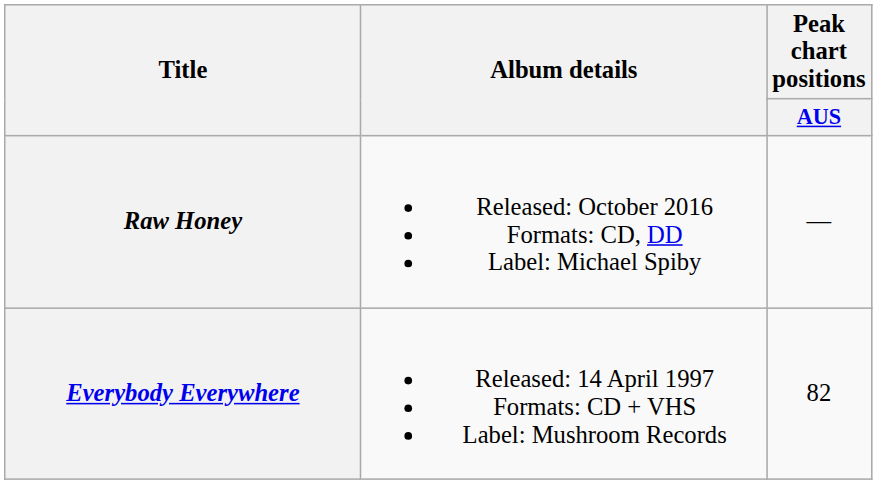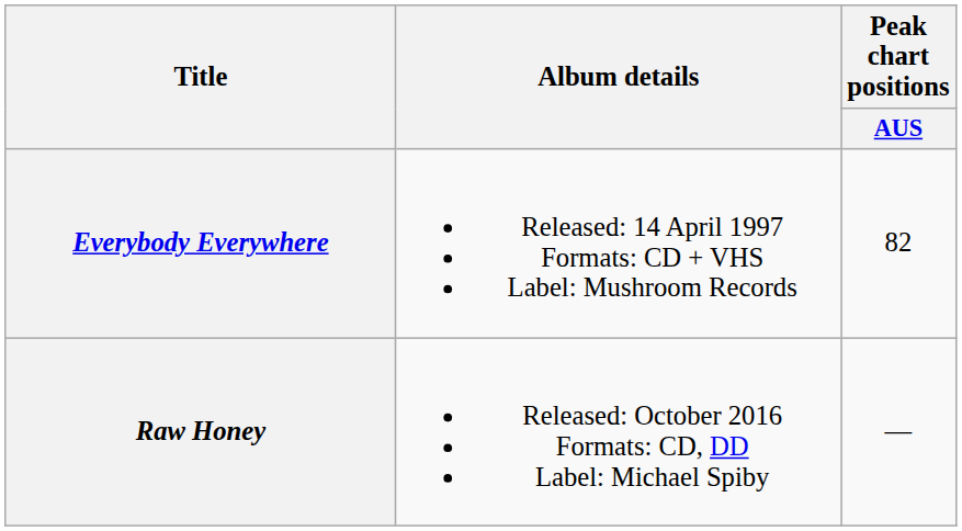 <table class="wikitable plainrowheaders" style="text-align:center;">
 <tr>
 <th scope="col" rowspan="2" style="width:14em;">Title</th>
 <th scope="col" rowspan="2" style="width:16em;">Album details</th>
 <th scope="col" colspan="1">Peak chart positions</th>
 </tr>
 <tr>
 <th scope="col" style="width:3em;font-size:90%;"><a href='#'>AUS</a><br></th>
 </tr>
 <tr>
+<th scope="row"><em><a href='#'>Everybody Everywhere</a></em></th>
+<td><br><ul><li>Released: 14 April 1997</li><li>Formats: CD + VHS</li><li>Label: Mushroom Records</li></ul></td>
+<td>82</td>
+</tr>
+<tr>
 <th scope="row"><em>Raw Honey</em></th>
 <td><br><ul><li>Released: October 2016</li><li>Formats: CD, <a href='#'>DD</a></li><li>Label: Michael Spiby</li></ul></td>
 <td>—</td>
 </tr>
-<tr>
-<th scope="row"><em><a href='#'>Everybody Everywhere</a></em></th>
-<td><br><ul><li>Released: 14 April 1997</li><li>Formats: CD + VHS</li><li>Label: Mushroom Records</li></ul></td>
-<td>82</td>
-</tr>
 </table>
